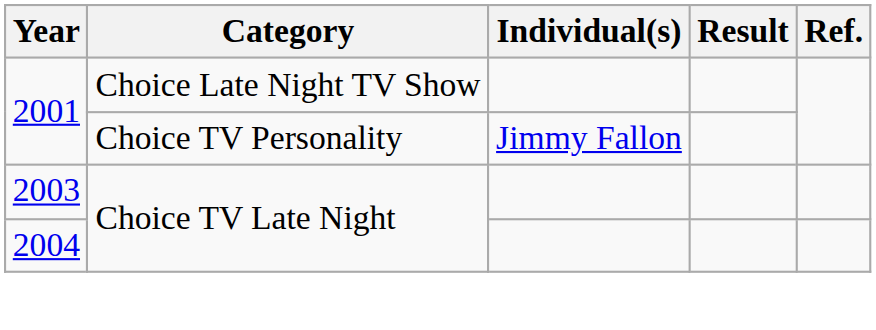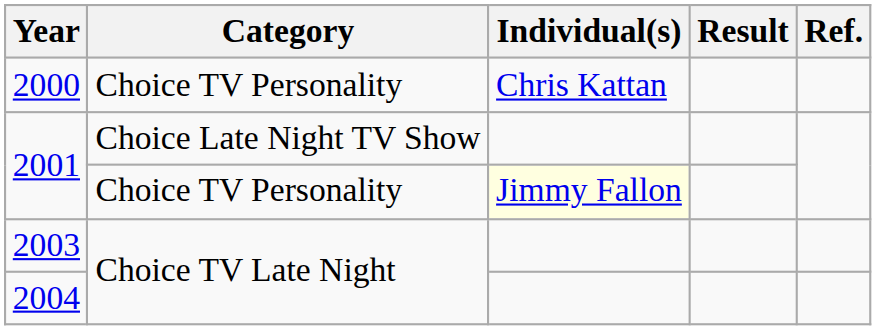 <table class="wikitable">
 <tr>
 <th>Year</th>
 <th>Category</th>
 <th>Individual(s)</th>
 <th>Result</th>
 <th>Ref.</th>
+</tr>
+<tr>
+<td><a href='#'>2000</a></td>
+<td>Choice TV Personality</td>
+<td><a href='#'>Chris Kattan</a></td>
+<td></td>
+<td align="center"></td>
 </tr>
 <tr>
 <td rowspan="2"><a href='#'>2001</a></td>
 <td>Choice Late Night TV Show</td>
 <td></td>
 <td></td>
 <td rowspan="2" align="center"></td>
 </tr>
 <tr>
 <td>Choice TV Personality</td>
-<td><a href='#'>Jimmy Fallon</a></td>
+<td style="background: lightyellow;"><a href='#'>Jimmy Fallon</a></td>
 <td></td>
 </tr>
 <tr>
 <td><a href='#'>2003</a></td>
 <td rowspan="2">Choice TV Late Night</td>
 <td></td>
 <td></td>
 <td align="center"></td>
 </tr>
 <tr>
 <td><a href='#'>2004</a></td>
 <td></td>
 <td></td>
 <td align="center"></td>
 </tr>
 </table>
